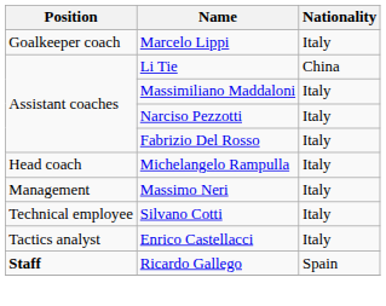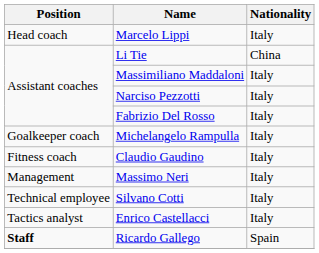 <table class="wikitable">
 <tr>
 <th>Position</th>
 <th>Name</th>
 <th>Nationality</th>
 </tr>
 <tr>
-<td>Goalkeeper coach</td>
+<td>Head coach</td>
 <td><a href='#'>Marcelo Lippi</a></td>
 <td> Italy</td>
 </tr>
 <tr>
 <td rowspan=4>Assistant coaches</td>
 <td><a href='#'>Li Tie</a></td>
 <td> China</td>
 </tr>
 <tr>
 <td><a href='#'>Massimiliano Maddaloni</a></td>
 <td> Italy</td>
 </tr>
 <tr>
 <td><a href='#'>Narciso Pezzotti</a></td>
 <td> Italy</td>
 </tr>
 <tr>
 <td><a href='#'>Fabrizio Del Rosso</a></td>
 <td> Italy</td>
 </tr>
 <tr>
-<td>Head coach</td>
+<td>Goalkeeper coach</td>
 <td><a href='#'>Michelangelo Rampulla</a></td>
+<td> Italy</td>
+</tr>
+<tr>
+<td>Fitness coach</td>
+<td><a href='#'>Claudio Gaudino</a></td>
 <td> Italy</td>
 </tr>
 <tr>
 <td>Management</td>
 <td><a href='#'>Massimo Neri</a></td>
 <td> Italy</td>
 </tr>
 <tr>
 <td>Technical employee</td>
 <td><a href='#'>Silvano Cotti</a></td>
 <td> Italy</td>
 </tr>
 <tr>
 <td>Tactics analyst</td>
 <td><a href='#'>Enrico Castellacci</a></td>
 <td> Italy</td>
 </tr>
 <tr>
 <td><strong>Staff</strong></td>
 <td><a href='#'>Ricardo Gallego</a></td>
 <td> Spain</td>
 </tr>
 <tr>
 </tr>
 </table>
